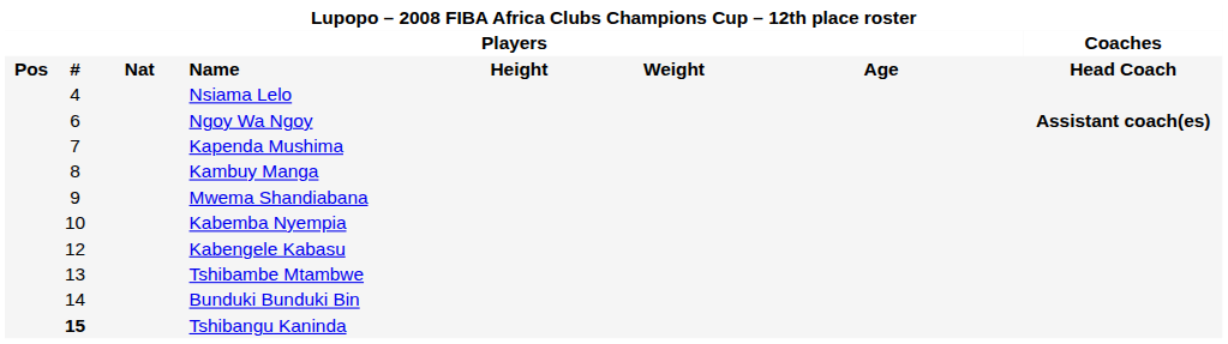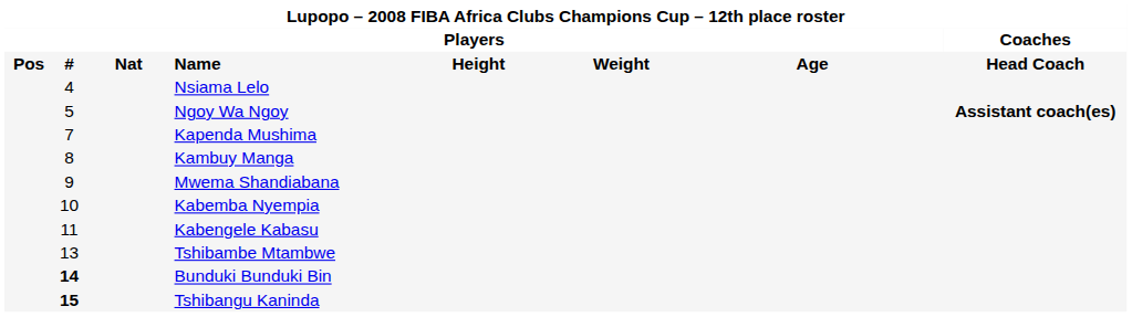 <table border=0 cellpadding=2 cellspacing=0  |- bgcolor=#f5f5f5 style="text-align:center; font-size:90%;" width=75%>
 <tr>
 <td colspan="8" style="background: white; color: black"><strong>Lupopo – 2008 FIBA Africa Clubs Champions Cup – 12th place roster</strong></td>
 </tr>
 <tr>
 <td colspan="7" style="background: white; color: black"><strong>Players</strong></td>
 <td style="background: white; color: black"><strong>Coaches</strong></td>
 </tr>
 <tr style="background=#f5f5f5; color: black">
 <th width=5px>Pos</th>
 <th width=5px>#</th>
 <th width=50px>Nat</th>
 <th width=135px align=left>Name</th>
 <th width=100px>Height</th>
 <th width=70px>Weight</th>
 <th width=160px>Age</th>
 <th width=110px>Head Coach</th>
 </tr>
 <tr>
 <td></td>
 <td>4</td>
 <td></td>
 <td align=left><a href='#'>Nsiama Lelo</a></td>
 <td></td>
 <td></td>
 <td><span></span></td>
 </tr>
 <tr>
 <td></td>
-<td>6</td>
+<td>5</td>
 <td></td>
 <td align=left><a href='#'>Ngoy Wa Ngoy</a></td>
 <td></td>
 <td></td>
 <td><span></span></td>
 <td><strong>Assistant coach(es)</strong></td>
 </tr>
 <tr>
 <td></td>
 <td>7</td>
 <td></td>
 <td align=left><a href='#'>Kapenda Mushima</a></td>
 <td></td>
 <td></td>
 <td><span></span></td>
 </tr>
 <tr>
 <td></td>
 <td>8</td>
 <td></td>
 <td align=left><a href='#'>Kambuy Manga</a></td>
 <td></td>
 <td></td>
 <td><span></span></td>
 </tr>
 <tr>
 <td></td>
 <td>9</td>
 <td></td>
 <td align=left><a href='#'>Mwema Shandiabana</a></td>
 <td></td>
 <td></td>
 <td><span></span></td>
 </tr>
 <tr>
 <td></td>
 <td>10</td>
 <td></td>
 <td align=left><a href='#'>Kabemba Nyempia</a></td>
 <td></td>
 <td></td>
 <td><span></span></td>
 </tr>
 <tr>
 <td></td>
-<td>12</td>
+<td>11</td>
 <td></td>
 <td align=left><a href='#'>Kabengele Kabasu</a></td>
 <td></td>
 <td></td>
 <td><span></span></td>
 </tr>
 <tr>
 <td></td>
 <td>13</td>
 <td></td>
 <td align=left><a href='#'>Tshibambe Mtambwe</a></td>
 <td></td>
 <td></td>
 <td><span></span></td>
 </tr>
 <tr>
 <td></td>
-<td>14</td>
+<td><strong>14</strong></td>
 <td></td>
 <td align=left><a href='#'>Bunduki Bunduki Bin</a></td>
 <td></td>
 <td></td>
 <td><span></span></td>
 </tr>
 <tr>
 <td></td>
 <td><strong>15</strong></td>
 <td></td>
 <td align=left><a href='#'>Tshibangu Kaninda</a></td>
 <td></td>
 <td></td>
 <td><span></span></td>
 </tr>
 </table>
